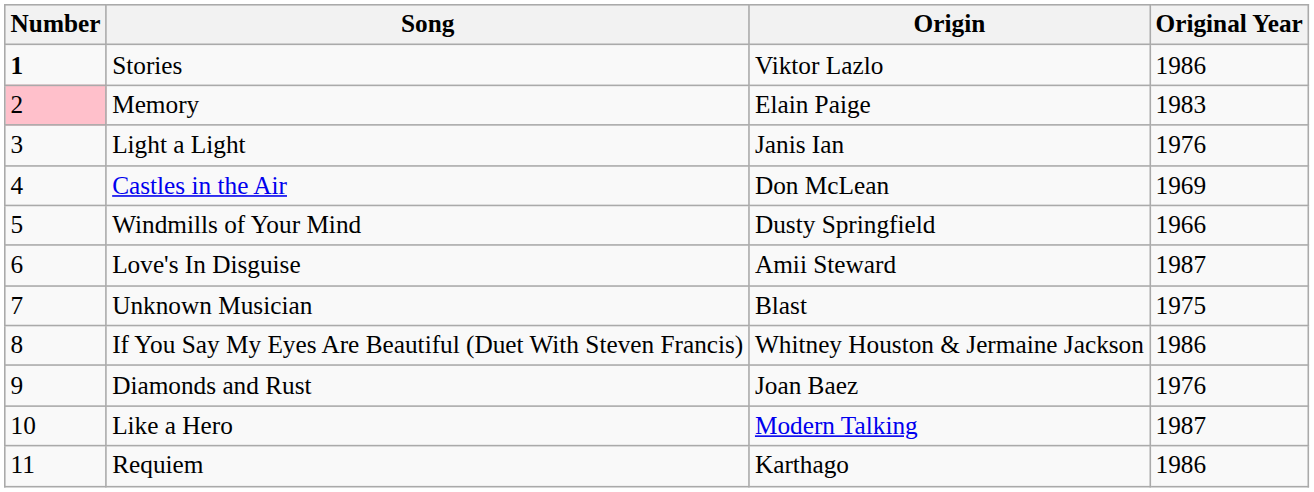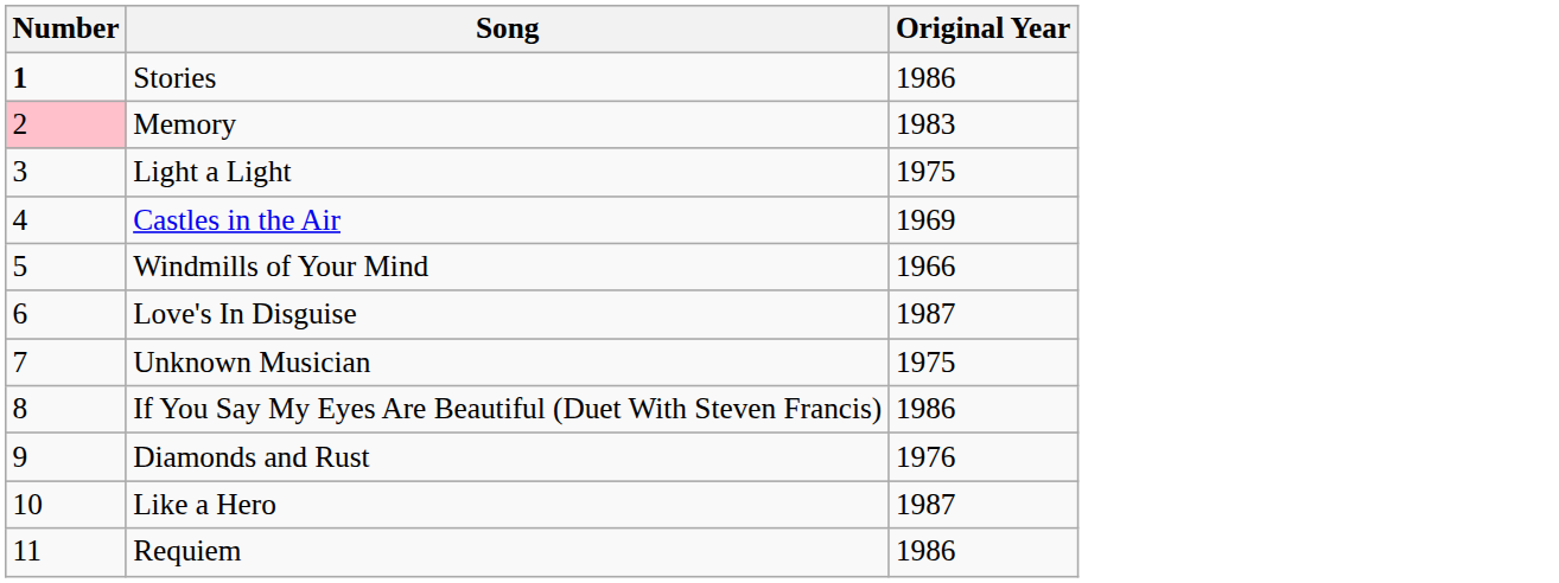 <table class="wikitable">
 <tr>
 <th>Number</th>
 <th>Song</th>
-<th>Origin</th>
 <th>Original Year</th>
 </tr>
 <tr>
 <td><strong>1</strong></td>
 <td>Stories</td>
-<td>Viktor Lazlo</td>
 <td>1986</td>
 </tr>
 <tr>
 <td style="background: pink;">2</td>
 <td>Memory</td>
-<td>Elain Paige</td>
 <td>1983</td>
 </tr>
 <tr>
 <td>3</td>
 <td>Light a Light</td>
-<td>Janis Ian</td>
-<td>1976</td>
+<td>1975</td>
 </tr>
 <tr>
 <td>4</td>
 <td><a href='#'>Castles in the Air</a></td>
-<td>Don McLean</td>
 <td>1969</td>
 </tr>
 <tr>
 <td>5</td>
 <td>Windmills of Your Mind</td>
-<td>Dusty Springfield</td>
 <td>1966</td>
 </tr>
 <tr>
 <td>6</td>
 <td>Love's In Disguise</td>
-<td>Amii Steward</td>
 <td>1987</td>
 </tr>
 <tr>
 <td>7</td>
 <td>Unknown Musician</td>
-<td>Blast</td>
 <td>1975</td>
 </tr>
 <tr>
 <td>8</td>
 <td>If You Say My Eyes Are Beautiful (Duet With Steven Francis)</td>
-<td>Whitney Houston & Jermaine Jackson</td>
 <td>1986</td>
 </tr>
 <tr>
 <td>9</td>
 <td>Diamonds and Rust</td>
-<td>Joan Baez</td>
 <td>1976</td>
 </tr>
 <tr>
 <td>10</td>
 <td>Like a Hero</td>
-<td><a href='#'>Modern Talking</a></td>
 <td>1987</td>
 </tr>
 <tr>
 <td>11</td>
 <td>Requiem</td>
-<td>Karthago</td>
 <td>1986</td>
 </tr>
 </table>
